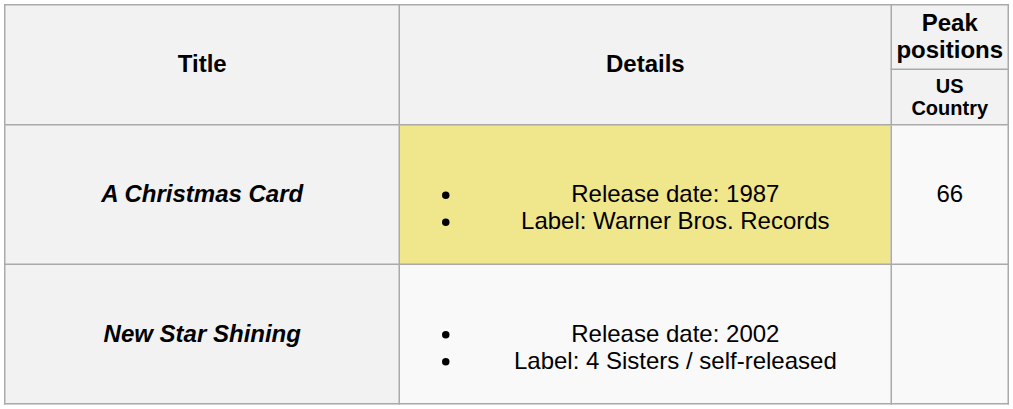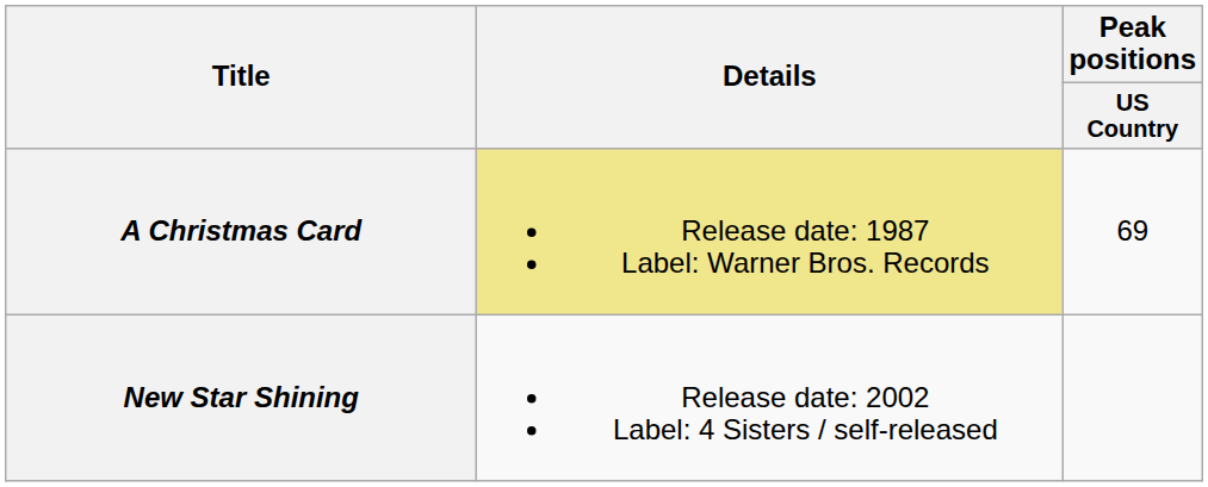 <table class="wikitable plainrowheaders" style="text-align:center;">
 <tr>
 <th rowspan="2" style="width:16em;">Title</th>
 <th rowspan="2" style="width:20em;">Details</th>
 <th>Peak positions</th>
 </tr>
 <tr style="font-size:smaller;">
 <th width="65">US Country<br></th>
 </tr>
 <tr>
 <th scope="row"><em>A Christmas Card</em></th>
 <td style="background: khaki;"><br><ul><li>Release date: 1987</li><li>Label: Warner Bros. Records</li></ul></td>
-<td>66</td>
+<td>69</td>
 </tr>
 <tr>
 <th scope="row"><em>New Star Shining</em></th>
 <td><br><ul><li>Release date: 2002</li><li>Label: 4 Sisters / self-released</li></ul></td>
 </tr>
 </table>
